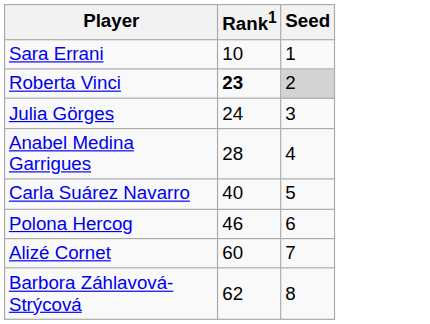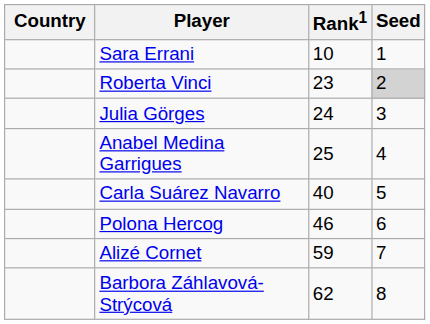 <table class="sortable wikitable">
 <tr>
+<th width="70">Country</th>
 <th width="175">Player</th>
 <th>Rank<sup>1</sup></th>
 <th>Seed</th>
 </tr>
 <tr>
+<td></td>
 <td><a href='#'>Sara Errani</a></td>
 <td>10</td>
 <td>1</td>
 </tr>
 <tr>
+<td></td>
 <td><a href='#'>Roberta Vinci</a></td>
-<td><strong>23</strong></td>
+<td>23</td>
 <td style="background: lightgrey;">2</td>
 </tr>
 <tr>
+<td></td>
 <td><a href='#'>Julia Görges</a></td>
 <td>24</td>
 <td>3</td>
 </tr>
 <tr>
+<td></td>
 <td><a href='#'>Anabel Medina Garrigues</a></td>
-<td>28</td>
+<td>25</td>
 <td>4</td>
 </tr>
 <tr>
+<td></td>
 <td><a href='#'>Carla Suárez Navarro</a></td>
 <td>40</td>
 <td>5</td>
 </tr>
 <tr>
+<td></td>
 <td><a href='#'>Polona Hercog</a></td>
 <td>46</td>
 <td>6</td>
 </tr>
 <tr>
+<td></td>
 <td><a href='#'>Alizé Cornet</a></td>
-<td>60</td>
+<td>59</td>
 <td>7</td>
 </tr>
 <tr>
+<td></td>
 <td><a href='#'>Barbora Záhlavová-Strýcová</a></td>
 <td>62</td>
 <td>8</td>
 </tr>
 </table>
